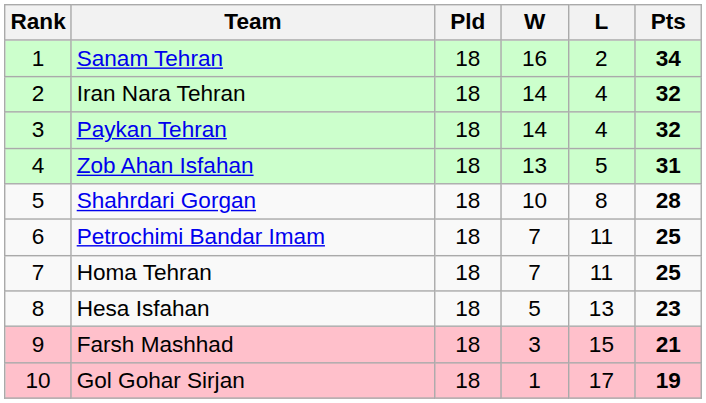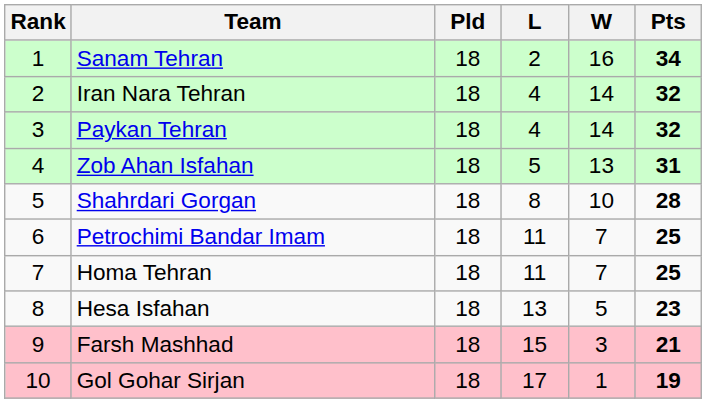 <table class="wikitable" style="text-align: center;">
 <tr>
 <th width=40>Rank</th>
 <th width=250>Team</th>
 <th width=40>Pld</th>
+<th width=40>L</th>
 <th width=40>W</th>
-<th width=40>L</th>
 <th width=40>Pts</th>
 </tr>
 <tr bgcolor=ccffcc>
 <td>1</td>
 <td align="left"><a href='#'>Sanam Tehran</a></td>
 <td>18</td>
+<td>2</td>
 <td>16</td>
-<td>2</td>
 <td><strong>34</strong></td>
 </tr>
 <tr bgcolor=ccffcc>
 <td>2</td>
 <td align="left">Iran Nara Tehran</td>
 <td>18</td>
+<td>4</td>
 <td>14</td>
-<td>4</td>
 <td><strong>32</strong></td>
 </tr>
 <tr bgcolor=ccffcc>
 <td>3</td>
 <td align="left"><a href='#'>Paykan Tehran</a></td>
 <td>18</td>
+<td>4</td>
 <td>14</td>
-<td>4</td>
 <td><strong>32</strong></td>
 </tr>
 <tr bgcolor=ccffcc>
 <td>4</td>
 <td align="left"><a href='#'>Zob Ahan Isfahan</a></td>
 <td>18</td>
+<td>5</td>
 <td>13</td>
-<td>5</td>
 <td><strong>31</strong></td>
 </tr>
 <tr>
 <td>5</td>
 <td align="left"><a href='#'>Shahrdari Gorgan</a></td>
 <td>18</td>
+<td>8</td>
 <td>10</td>
-<td>8</td>
 <td><strong>28</strong></td>
 </tr>
 <tr>
 <td>6</td>
 <td align="left"><a href='#'>Petrochimi Bandar Imam</a></td>
 <td>18</td>
+<td>11</td>
 <td>7</td>
-<td>11</td>
 <td><strong>25</strong></td>
 </tr>
 <tr>
 <td>7</td>
 <td align="left">Homa Tehran</td>
 <td>18</td>
+<td>11</td>
 <td>7</td>
-<td>11</td>
 <td><strong>25</strong></td>
 </tr>
 <tr>
 <td>8</td>
 <td align="left">Hesa Isfahan</td>
 <td>18</td>
+<td>13</td>
 <td>5</td>
-<td>13</td>
 <td><strong>23</strong></td>
 </tr>
 <tr bgcolor=pink>
 <td>9</td>
 <td align="left">Farsh Mashhad</td>
 <td>18</td>
+<td>15</td>
 <td>3</td>
-<td>15</td>
 <td><strong>21</strong></td>
 </tr>
 <tr bgcolor=pink>
 <td>10</td>
 <td align="left">Gol Gohar Sirjan</td>
 <td>18</td>
+<td>17</td>
 <td>1</td>
-<td>17</td>
 <td><strong>19</strong></td>
 </tr>
 </table>
